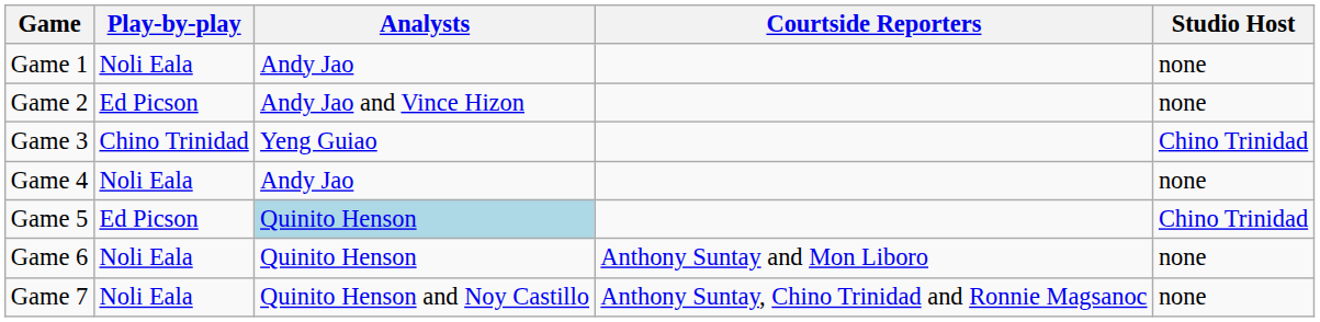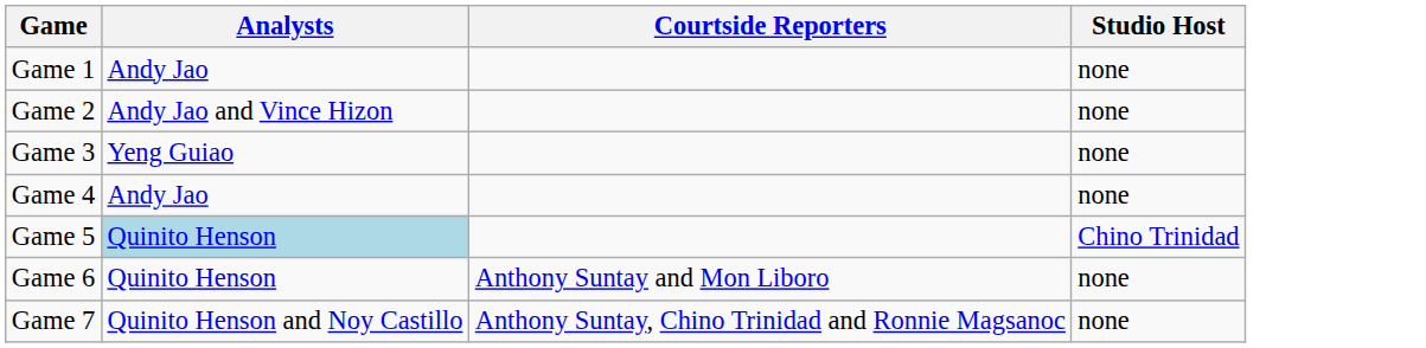 <table class=wikitable>
 <tr>
 <th>Game</th>
-<th><a href='#'>Play-by-play</a></th>
 <th><a href='#'>Analysts</a></th>
 <th><a href='#'>Courtside Reporters</a></th>
 <th>Studio Host</th>
 </tr>
 <tr>
 <td>Game 1</td>
-<td><a href='#'>Noli Eala</a></td>
 <td><a href='#'>Andy Jao</a></td>
 <td></td>
 <td>none</td>
 </tr>
 <tr>
 <td>Game 2</td>
-<td><a href='#'>Ed Picson</a></td>
 <td><a href='#'>Andy Jao</a> and <a href='#'>Vince Hizon</a></td>
 <td></td>
 <td>none</td>
 </tr>
 <tr>
 <td>Game 3</td>
-<td><a href='#'>Chino Trinidad</a></td>
 <td><a href='#'>Yeng Guiao</a></td>
 <td></td>
-<td><a href='#'>Chino Trinidad</a></td>
+<td>none</td>
 </tr>
 <tr>
 <td>Game 4</td>
-<td><a href='#'>Noli Eala</a></td>
 <td><a href='#'>Andy Jao</a></td>
 <td></td>
 <td>none</td>
 </tr>
 <tr>
 <td>Game 5</td>
-<td><a href='#'>Ed Picson</a></td>
 <td style="background: lightblue;"><a href='#'>Quinito Henson</a></td>
 <td></td>
 <td><a href='#'>Chino Trinidad</a></td>
 </tr>
 <tr>
 <td>Game 6</td>
-<td><a href='#'>Noli Eala</a></td>
 <td><a href='#'>Quinito Henson</a></td>
 <td><a href='#'>Anthony Suntay</a> and <a href='#'>Mon Liboro</a></td>
 <td>none</td>
 </tr>
 <tr>
 <td>Game 7</td>
-<td><a href='#'>Noli Eala</a></td>
 <td><a href='#'>Quinito Henson</a> and <a href='#'>Noy Castillo</a></td>
 <td><a href='#'>Anthony Suntay</a>, <a href='#'>Chino Trinidad</a> and <a href='#'>Ronnie Magsanoc</a></td>
 <td>none</td>
 </tr>
 </table>
